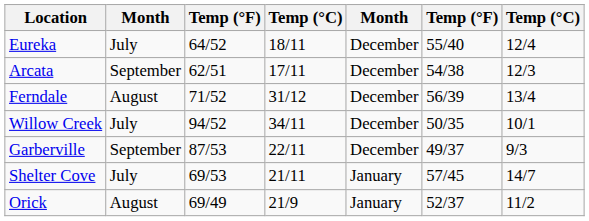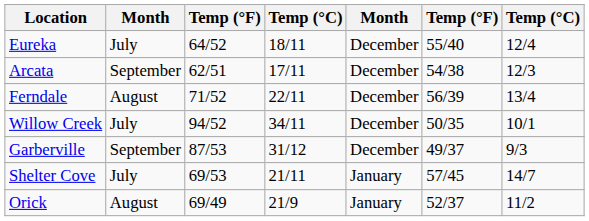 <table class="wikitable sortable" style="margin:auto;">
 <tr>
 <th>Location</th>
 <th>Month</th>
 <th>Temp (°F)</th>
 <th>Temp (°C)</th>
 <th>Month</th>
 <th>Temp (°F)</th>
 <th>Temp (°C)</th>
 </tr>
 <tr>
 <td><a href='#'>Eureka</a></td>
 <td>July</td>
 <td>64/52</td>
 <td>18/11</td>
 <td>December</td>
 <td>55/40</td>
 <td>12/4</td>
 </tr>
 <tr>
 <td><a href='#'>Arcata</a></td>
 <td>September</td>
 <td>62/51</td>
 <td>17/11</td>
 <td>December</td>
 <td>54/38</td>
 <td>12/3</td>
 </tr>
 <tr>
 <td><a href='#'>Ferndale</a></td>
 <td>August</td>
 <td>71/52</td>
-<td>31/12</td>
+<td>22/11</td>
 <td>December</td>
 <td>56/39</td>
 <td>13/4</td>
 </tr>
 <tr>
 <td><a href='#'>Willow Creek</a></td>
 <td>July</td>
 <td>94/52</td>
 <td>34/11</td>
 <td>December</td>
 <td>50/35</td>
 <td>10/1</td>
 </tr>
 <tr>
 <td><a href='#'>Garberville</a></td>
 <td>September</td>
 <td>87/53</td>
-<td>22/11</td>
+<td>31/12</td>
 <td>December</td>
 <td>49/37</td>
 <td>9/3</td>
 </tr>
 <tr>
 <td><a href='#'>Shelter Cove</a></td>
 <td>July</td>
 <td>69/53</td>
 <td>21/11</td>
 <td>January</td>
 <td>57/45</td>
 <td>14/7</td>
 </tr>
 <tr>
 <td><a href='#'>Orick</a></td>
 <td>August</td>
 <td>69/49</td>
 <td>21/9</td>
 <td>January</td>
 <td>52/37</td>
 <td>11/2</td>
 </tr>
 </table>
